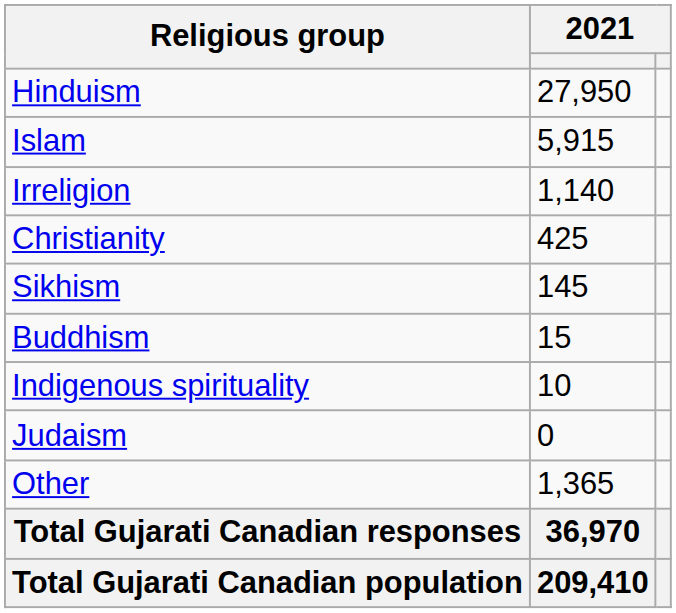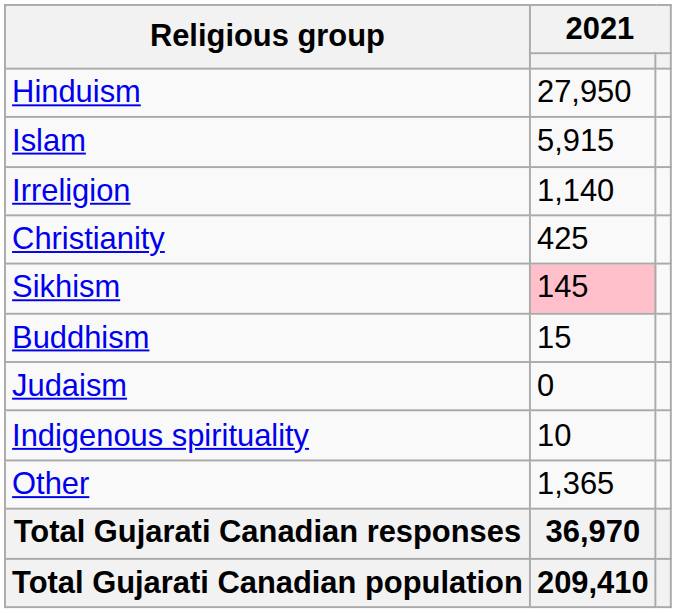 <table class="wikitable sortable">
 <tr>
 <th rowspan="2">Religious group</th>
 <th colspan="2">2021</th>
 </tr>
 <tr>
 <th><a href='#'></a></th>
 <th></th>
 </tr>
 <tr>
 <td><a href='#'>Hinduism</a></td>
 <td>27,950</td>
 <td></td>
 </tr>
 <tr>
 <td><a href='#'>Islam</a></td>
 <td>5,915</td>
 <td></td>
 </tr>
 <tr>
 <td><a href='#'>Irreligion</a></td>
 <td>1,140</td>
 <td></td>
 </tr>
 <tr>
 <td><a href='#'>Christianity</a></td>
 <td>425</td>
 <td></td>
 </tr>
 <tr>
 <td><a href='#'>Sikhism</a></td>
-<td>145</td>
+<td style="background: pink;">145</td>
 <td></td>
 </tr>
 <tr>
 <td><a href='#'>Buddhism</a></td>
 <td>15</td>
 <td></td>
 </tr>
 <tr>
-<td><a href='#'>Indigenous spirituality</a></td>
-<td>10</td>
+<td><a href='#'>Judaism</a></td>
+<td>0</td>
 <td></td>
 </tr>
 <tr>
-<td><a href='#'>Judaism</a></td>
-<td>0</td>
+<td><a href='#'>Indigenous spirituality</a></td>
+<td>10</td>
 <td></td>
 </tr>
 <tr>
 <td><a href='#'>Other</a></td>
 <td>1,365</td>
 <td></td>
 </tr>
 <tr>
 <th>Total Gujarati Canadian responses</th>
 <th>36,970</th>
 <th></th>
 </tr>
 <tr>
 <th>Total Gujarati Canadian population</th>
 <th>209,410</th>
 <th></th>
 </tr>
 </table>
